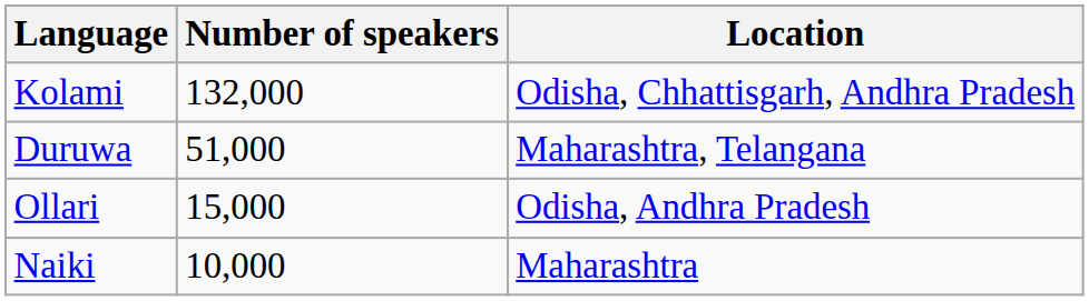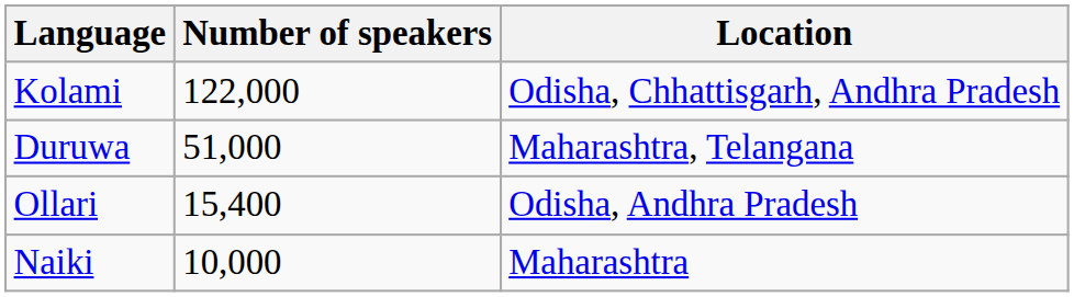 <table class="wikitable sortable">
 <tr>
 <th>Language</th>
 <th>Number of speakers</th>
 <th>Location</th>
 </tr>
 <tr>
 <td><a href='#'>Kolami</a></td>
-<td>132,000</td>
+<td>122,000</td>
 <td><a href='#'>Odisha</a>, <a href='#'>Chhattisgarh</a>, <a href='#'>Andhra Pradesh</a></td>
 </tr>
 <tr>
 <td><a href='#'>Duruwa</a></td>
 <td>51,000</td>
 <td><a href='#'>Maharashtra</a>, <a href='#'>Telangana</a></td>
 </tr>
 <tr>
 <td><a href='#'>Ollari</a></td>
-<td>15,000</td>
+<td>15,400</td>
 <td><a href='#'>Odisha</a>, <a href='#'>Andhra Pradesh</a></td>
 </tr>
 <tr>
 <td><a href='#'>Naiki</a></td>
 <td>10,000</td>
 <td><a href='#'>Maharashtra</a></td>
 </tr>
 </table>
